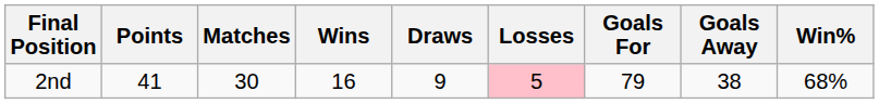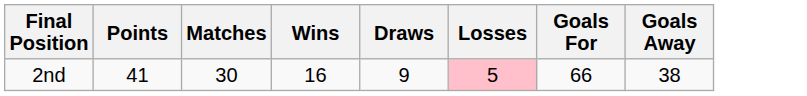 <table class="wikitable" style="font-size: 95%; text-align: center;">
 <tr>
 <th width=60>Final Position</th>
 <th width=60>Points</th>
 <th width=60>Matches</th>
 <th width=60>Wins</th>
 <th width=60>Draws</th>
 <th width=60>Losses</th>
 <th width=60>Goals For</th>
 <th width=60>Goals Away</th>
-<th width=60>Win%</th>
 </tr>
 <tr>
 <td>2nd</td>
 <td>41</td>
 <td>30</td>
 <td>16</td>
 <td>9</td>
 <td style="background: pink;">5</td>
-<td>79</td>
+<td>66</td>
 <td>38</td>
-<td>68%</td>
 </tr>
 </table>
